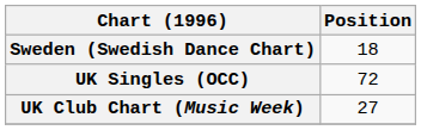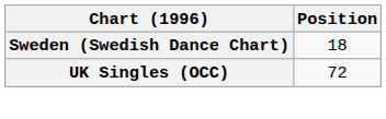 <table class="wikitable sortable plainrowheaders" style="text-align:center">
 <tr>
 <th scope="col">Chart (1996)</th>
 <th scope="col">Position</th>
 </tr>
 <tr>
 <th scope="row">Sweden (Swedish Dance Chart)</th>
 <td>18</td>
 </tr>
 <tr>
 <th scope="row">UK Singles (OCC)</th>
 <td>72</td>
 </tr>
 <tr>
-<th scope="row">UK Club Chart (<em>Music Week</em>)</th>
-<td>27</td>
-</tr>
-<tr>
 </tr>
 </table>
